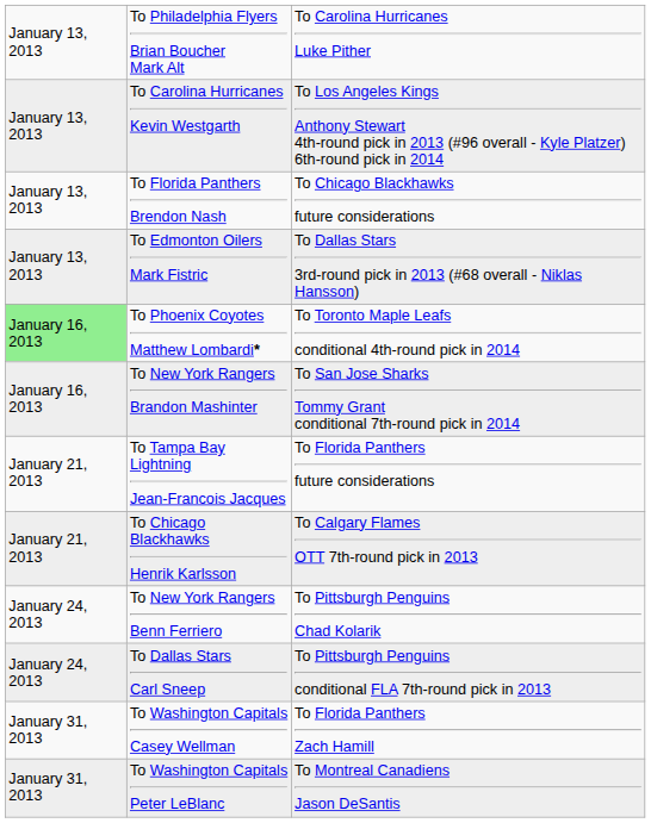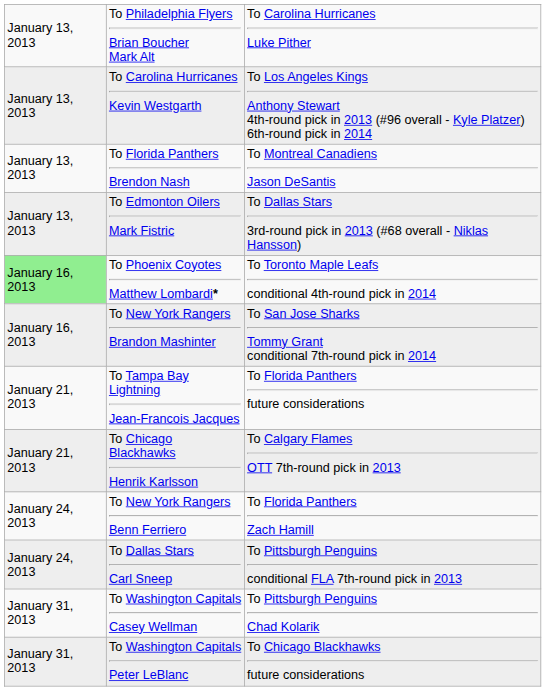 <table class="wikitable" style="border:1px solid #999999; width:680px;">
 <tr>
 <td>January 13, 2013</td>
 <td valign="top">To <a href='#'>Philadelphia Flyers</a><hr><a href='#'>Brian Boucher</a><br><a href='#'>Mark Alt</a></td>
 <td valign="top">To <a href='#'>Carolina Hurricanes</a><hr><a href='#'>Luke Pither</a></td>
 </tr>
 <tr bgcolor="eeeeee">
 <td>January 13, 2013</td>
 <td valign="top">To <a href='#'>Carolina Hurricanes</a><hr><a href='#'>Kevin Westgarth</a></td>
 <td valign="top">To <a href='#'>Los Angeles Kings</a><hr><a href='#'>Anthony Stewart</a><br>4th-round pick in <a href='#'>2013</a> (#96 overall - <a href='#'>Kyle Platzer</a>)<br>6th-round pick in <a href='#'>2014</a></td>
 </tr>
 <tr>
 <td>January 13, 2013</td>
 <td valign="top">To <a href='#'>Florida Panthers</a><hr><a href='#'>Brendon Nash</a></td>
-<td valign="top">To <a href='#'>Chicago Blackhawks</a><hr>future considerations </td>
+<td valign="top">To <a href='#'>Montreal Canadiens</a><hr><a href='#'>Jason DeSantis</a></td>
 </tr>
 <tr bgcolor="eeeeee">
 <td>January 13, 2013</td>
 <td valign="top">To <a href='#'>Edmonton Oilers</a><hr><a href='#'>Mark Fistric</a></td>
 <td valign="top">To <a href='#'>Dallas Stars</a><hr>3rd-round pick in <a href='#'>2013</a> (#68 overall - <a href='#'>Niklas Hansson</a>)</td>
 </tr>
 <tr>
 <td style="background: lightgreen;">January 16, 2013</td>
 <td valign="top">To <a href='#'>Phoenix Coyotes</a><hr><a href='#'>Matthew Lombardi</a><span><strong>*</strong></span></td>
 <td valign="top">To <a href='#'>Toronto Maple Leafs</a><hr>conditional 4th-round pick in <a href='#'>2014</a></td>
 </tr>
 <tr bgcolor="eeeeee">
 <td>January 16, 2013</td>
 <td valign="top">To <a href='#'>New York Rangers</a><hr><a href='#'>Brandon Mashinter</a></td>
 <td valign="top">To <a href='#'>San Jose Sharks</a><hr><a href='#'>Tommy Grant</a><br>conditional 7th-round pick in <a href='#'>2014</a></td>
 </tr>
 <tr>
 <td>January 21, 2013</td>
 <td valign="top">To <a href='#'>Tampa Bay Lightning</a><hr><a href='#'>Jean-Francois Jacques</a></td>
 <td valign="top">To <a href='#'>Florida Panthers</a><hr>future considerations</td>
 </tr>
 <tr bgcolor="eeeeee">
 <td>January 21, 2013</td>
 <td valign="top">To <a href='#'>Chicago Blackhawks</a><hr><a href='#'>Henrik Karlsson</a></td>
 <td valign="top">To <a href='#'>Calgary Flames</a><hr><a href='#'>OTT</a> 7th-round pick in <a href='#'>2013</a></td>
 </tr>
 <tr>
 <td>January 24, 2013</td>
 <td valign="top">To <a href='#'>New York Rangers</a><hr><a href='#'>Benn Ferriero</a></td>
-<td valign="top">To <a href='#'>Pittsburgh Penguins</a><hr><a href='#'>Chad Kolarik</a></td>
+<td valign="top">To <a href='#'>Florida Panthers</a><hr><a href='#'>Zach Hamill</a></td>
 </tr>
 <tr bgcolor="eeeeee">
 <td>January 24, 2013</td>
 <td valign="top">To <a href='#'>Dallas Stars</a><hr><a href='#'>Carl Sneep</a></td>
 <td valign="top">To <a href='#'>Pittsburgh Penguins</a><hr>conditional <a href='#'>FLA</a> 7th-round pick in <a href='#'>2013</a></td>
 </tr>
 <tr>
 <td>January 31, 2013</td>
 <td valign="top">To <a href='#'>Washington Capitals</a><hr><a href='#'>Casey Wellman</a></td>
-<td valign="top">To <a href='#'>Florida Panthers</a><hr><a href='#'>Zach Hamill</a></td>
+<td valign="top">To <a href='#'>Pittsburgh Penguins</a><hr><a href='#'>Chad Kolarik</a></td>
 </tr>
 <tr bgcolor="eeeeee">
 <td>January 31, 2013</td>
 <td valign="top">To <a href='#'>Washington Capitals</a><hr><a href='#'>Peter LeBlanc</a></td>
-<td valign="top">To <a href='#'>Montreal Canadiens</a><hr><a href='#'>Jason DeSantis</a></td>
+<td valign="top">To <a href='#'>Chicago Blackhawks</a><hr>future considerations </td>
 </tr>
 </table>
